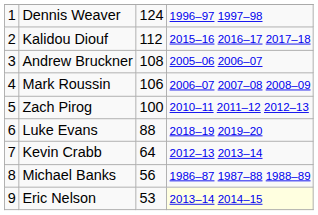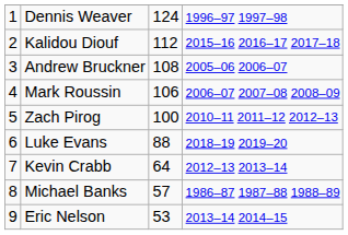 <table class="wikitable">
 <tr>
 </tr>
 <tr>
 <td>1</td>
 <td>Dennis Weaver</td>
 <td>124</td>
 <td style="font-size:80%;"><a href='#'>1996–97</a> <a href='#'>1997–98</a></td>
 </tr>
 <tr>
 <td>2</td>
 <td>Kalidou Diouf</td>
 <td>112</td>
 <td style="font-size:80%;"><a href='#'>2015–16</a> <a href='#'>2016–17</a> <a href='#'>2017–18</a></td>
 </tr>
 <tr>
 <td>3</td>
 <td>Andrew Bruckner</td>
 <td>108</td>
 <td style="font-size:80%;"><a href='#'>2005–06</a> <a href='#'>2006–07</a></td>
 </tr>
 <tr>
 <td>4</td>
 <td>Mark Roussin</td>
 <td>106</td>
 <td style="font-size:80%;"><a href='#'>2006–07</a> <a href='#'>2007–08</a> <a href='#'>2008–09</a></td>
 </tr>
 <tr>
 <td>5</td>
 <td>Zach Pirog</td>
 <td>100</td>
 <td style="font-size:80%;"><a href='#'>2010–11</a> <a href='#'>2011–12</a> <a href='#'>2012–13</a></td>
 </tr>
 <tr>
 <td>6</td>
 <td>Luke Evans</td>
 <td>88</td>
 <td style="font-size:80%;"><a href='#'>2018–19</a> <a href='#'>2019–20</a></td>
 </tr>
 <tr>
 <td>7</td>
 <td>Kevin Crabb</td>
 <td>64</td>
 <td style="font-size:80%;"><a href='#'>2012–13</a> <a href='#'>2013–14</a></td>
 </tr>
 <tr>
 <td>8</td>
 <td>Michael Banks</td>
-<td>56</td>
+<td>57</td>
 <td style="font-size:80%;"><a href='#'>1986–87</a> <a href='#'>1987–88</a> <a href='#'>1988–89</a></td>
 </tr>
 <tr>
 <td>9</td>
 <td>Eric Nelson</td>
 <td>53</td>
-<td style="background: lightyellow; font-size:80%;"><a href='#'>2013–14</a> <a href='#'>2014–15</a></td>
+<td style="font-size:80%;"><a href='#'>2013–14</a> <a href='#'>2014–15</a></td>
 </tr>
 </table>
